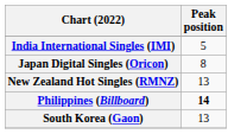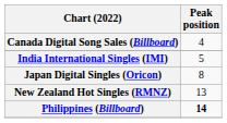 <table class="wikitable sortable plainrowheaders" style="text-align:center">
 <tr>
 <th scope="col">Chart (2022)</th>
 <th scope="col">Peak<br>position</th>
+</tr>
+<tr>
+<th scope="row">Canada Digital Song Sales (<em><a href='#'>Billboard</a></em>)</th>
+<td>4</td>
 </tr>
 <tr>
 </tr>
 <tr>
 </tr>
 <tr>
 <th scope="row"><a href='#'>India International Singles</a> (<a href='#'>IMI</a>)</th>
 <td>5</td>
 </tr>
 <tr>
 <th scope="row">Japan Digital Singles (<a href='#'>Oricon</a>)</th>
 <td>8</td>
 </tr>
 <tr>
 <th scope="row">New Zealand Hot Singles (<a href='#'>RMNZ</a>)</th>
 <td>13</td>
 </tr>
 <tr>
 <th scope="row"><a href='#'>Philippines</a> (<em><a href='#'>Billboard</a></em>)</th>
 <td><strong>14</strong></td>
 </tr>
 <tr>
-<th scope="row">South Korea (<a href='#'>Gaon</a>)</th>
-<td>13</td>
-</tr>
-<tr>
 </tr>
 </table>
